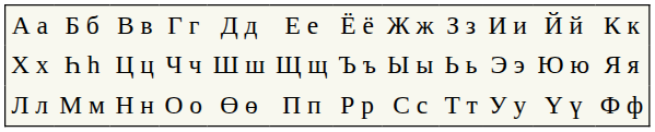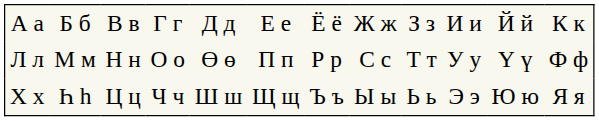 <table cellpadding=4 style="font-size:larger; text-align:center; border-color:black; border-width:1px; border-style:solid; border-collapse:collapse; background-color:#F8F8EF;" summary="Thirty-two letters of the Buryat Cyrillic script, capital and lowercase">
 <tr>
 <td>А а</td>
 <td>Б б</td>
 <td>В в</td>
 <td>Г г</td>
 <td>Д д</td>
 <td>Е е</td>
 <td>Ё ё</td>
 <td>Ж ж</td>
 <td>З з</td>
 <td>И и</td>
 <td>Й й</td>
 <td>К к</td>
 </tr>
 <tr>
+<td>Л л</td>
+<td>М м</td>
+<td>Н н</td>
+<td>О о</td>
+<td>Ө ө</td>
+<td>П п</td>
+<td>Р р</td>
+<td>С с</td>
+<td>Т т</td>
+<td>У у</td>
+<td>Ү ү</td>
+<td>Ф ф</td>
+</tr>
+<tr>
 <td>Х х</td>
 <td>Һ һ</td>
 <td>Ц ц</td>
 <td>Ч ч</td>
 <td>Ш ш</td>
 <td>Щ щ</td>
 <td>Ъ ъ</td>
 <td>Ы ы</td>
 <td>Ь ь</td>
 <td>Э э</td>
 <td>Ю ю</td>
 <td>Я я</td>
 </tr>
-<tr>
-<td>Л л</td>
-<td>М м</td>
-<td>Н н</td>
-<td>О о</td>
-<td>Ө ө</td>
-<td>П п</td>
-<td>Р р</td>
-<td>С с</td>
-<td>Т т</td>
-<td>У у</td>
-<td>Ү ү</td>
-<td>Ф ф</td>
-</tr>
 </table>
